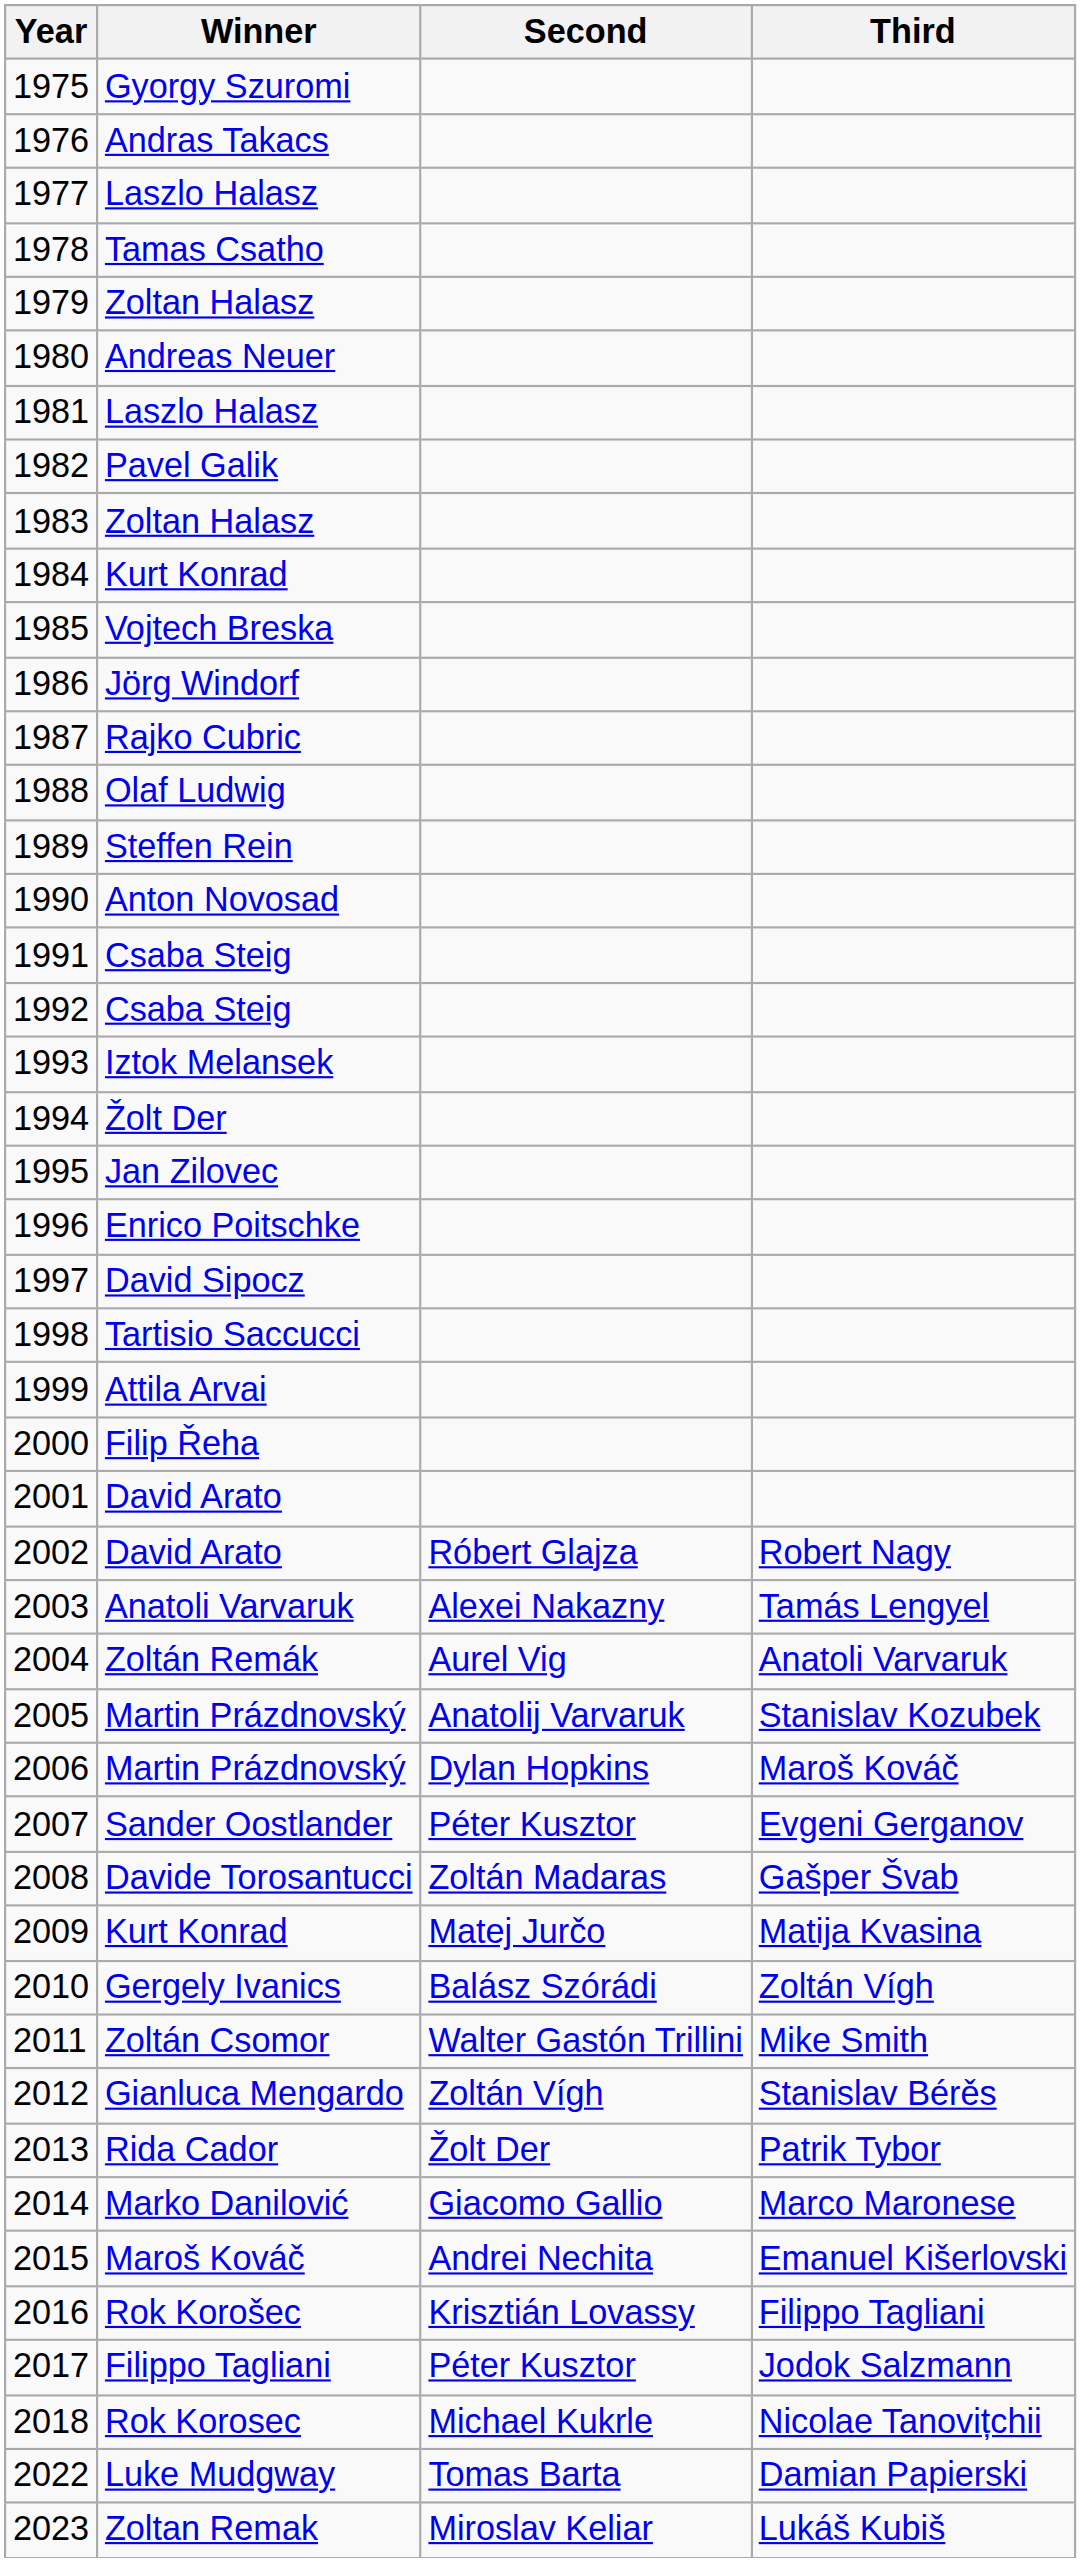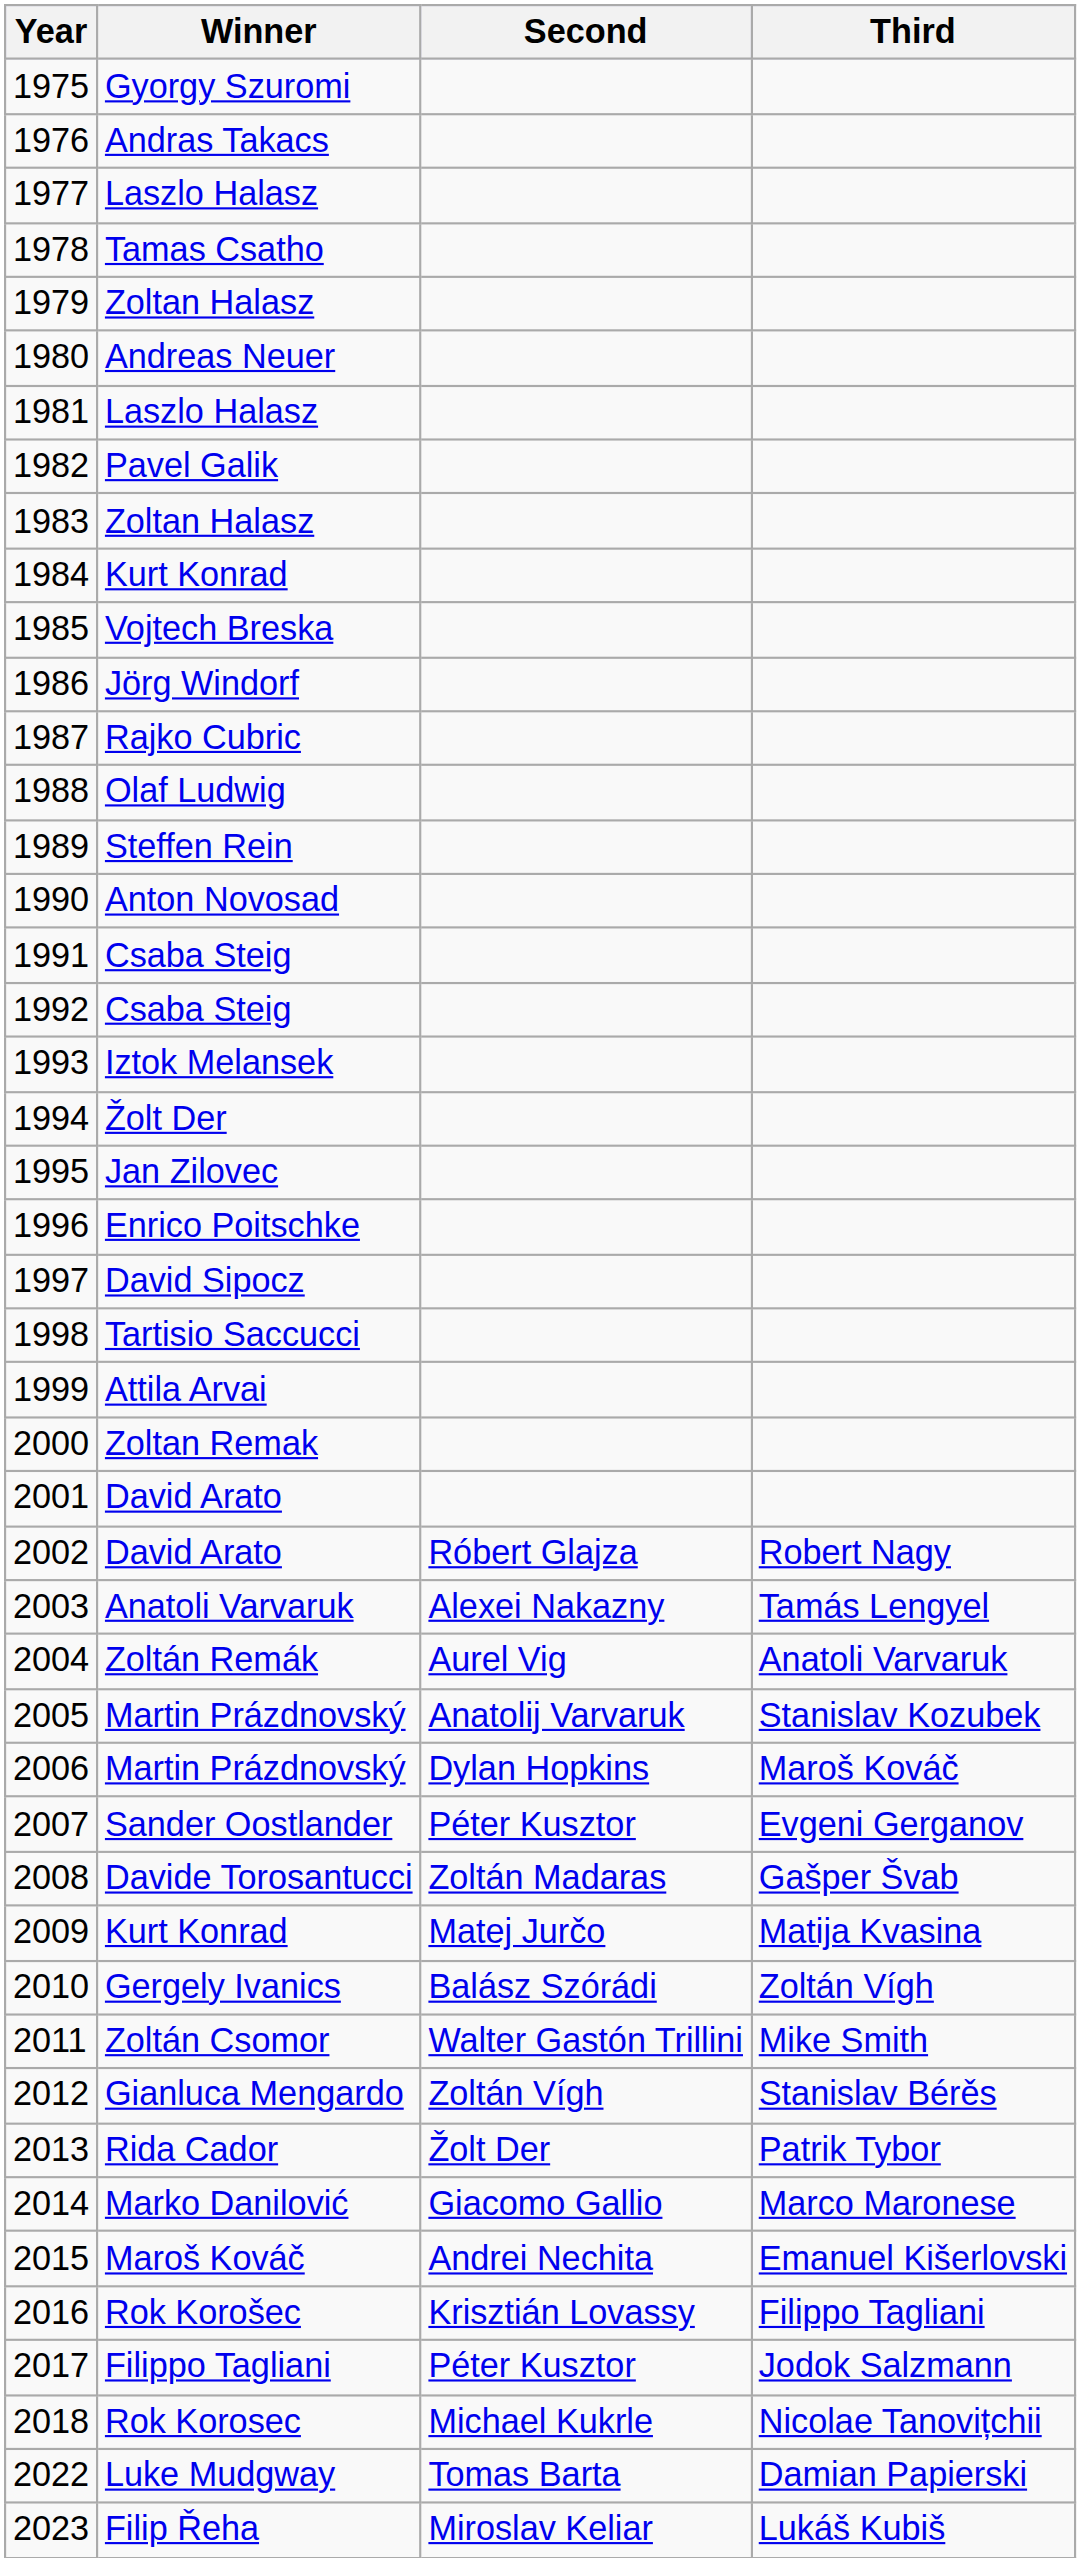 <table class="wikitable">
 <tr style="background:#ccccff;">
 <th>Year</th>
 <th>Winner</th>
 <th>Second</th>
 <th>Third</th>
 </tr>
 <tr>
 <td>1975</td>
 <td> <a href='#'>Gyorgy Szuromi</a></td>
 <td></td>
 <td></td>
 </tr>
 <tr>
 <td>1976</td>
 <td> <a href='#'>Andras Takacs</a></td>
 <td></td>
 <td></td>
 </tr>
 <tr>
 <td>1977</td>
 <td> <a href='#'>Laszlo Halasz</a></td>
 <td></td>
 <td></td>
 </tr>
 <tr>
 <td>1978</td>
 <td> <a href='#'>Tamas Csatho</a></td>
 <td></td>
 <td></td>
 </tr>
 <tr>
 <td>1979</td>
 <td> <a href='#'>Zoltan Halasz</a></td>
 <td></td>
 <td></td>
 </tr>
 <tr>
 <td>1980</td>
 <td> <a href='#'>Andreas Neuer</a></td>
 <td></td>
 <td></td>
 </tr>
 <tr>
 <td>1981</td>
 <td> <a href='#'>Laszlo Halasz</a></td>
 <td></td>
 <td></td>
 </tr>
 <tr>
 <td>1982</td>
 <td> <a href='#'>Pavel Galik</a></td>
 <td></td>
 <td></td>
 </tr>
 <tr>
 <td>1983</td>
 <td> <a href='#'>Zoltan Halasz</a></td>
 <td></td>
 <td></td>
 </tr>
 <tr>
 <td>1984</td>
 <td> <a href='#'>Kurt Konrad</a></td>
 <td></td>
 <td></td>
 </tr>
 <tr>
 <td>1985</td>
 <td> <a href='#'>Vojtech Breska</a></td>
 <td></td>
 <td></td>
 </tr>
 <tr>
 <td>1986</td>
 <td> <a href='#'>Jörg Windorf</a></td>
 <td></td>
 <td></td>
 </tr>
 <tr>
 <td>1987</td>
 <td> <a href='#'>Rajko Cubric</a></td>
 <td></td>
 <td></td>
 </tr>
 <tr>
 <td>1988</td>
 <td> <a href='#'>Olaf Ludwig</a></td>
 <td></td>
 <td></td>
 </tr>
 <tr>
 <td>1989</td>
 <td> <a href='#'>Steffen Rein</a></td>
 <td></td>
 <td></td>
 </tr>
 <tr>
 <td>1990</td>
 <td> <a href='#'>Anton Novosad</a></td>
 <td></td>
 <td></td>
 </tr>
 <tr>
 <td>1991</td>
 <td> <a href='#'>Csaba Steig</a></td>
 <td></td>
 <td></td>
 </tr>
 <tr>
 <td>1992</td>
 <td> <a href='#'>Csaba Steig</a></td>
 <td></td>
 <td></td>
 </tr>
 <tr>
 <td>1993</td>
 <td> <a href='#'>Iztok Melansek</a></td>
 <td></td>
 <td></td>
 </tr>
 <tr>
 <td>1994</td>
 <td> <a href='#'>Žolt Der</a></td>
 <td></td>
 <td></td>
 </tr>
 <tr>
 <td>1995</td>
 <td> <a href='#'>Jan Zilovec</a></td>
 <td></td>
 <td></td>
 </tr>
 <tr>
 <td>1996</td>
 <td> <a href='#'>Enrico Poitschke</a></td>
 <td></td>
 <td></td>
 </tr>
 <tr>
 <td>1997</td>
 <td> <a href='#'>David Sipocz</a></td>
 <td></td>
 <td></td>
 </tr>
 <tr>
 <td>1998</td>
 <td> <a href='#'>Tartisio Saccucci</a></td>
 <td></td>
 <td></td>
 </tr>
 <tr>
 <td>1999</td>
 <td> <a href='#'>Attila Arvai</a></td>
 <td></td>
 <td></td>
 </tr>
 <tr>
 <td>2000</td>
-<td> <a href='#'>Filip Řeha</a></td>
+<td> <a href='#'>Zoltan Remak</a></td>
 <td></td>
 <td></td>
 </tr>
 <tr>
 <td>2001</td>
 <td> <a href='#'>David Arato</a></td>
 <td></td>
 <td></td>
 </tr>
 <tr>
 <td>2002</td>
 <td> <a href='#'>David Arato</a></td>
 <td> <a href='#'>Róbert Glajza</a></td>
 <td> <a href='#'>Robert Nagy</a></td>
 </tr>
 <tr>
 <td>2003</td>
 <td> <a href='#'>Anatoli Varvaruk</a></td>
 <td> <a href='#'>Alexei Nakazny</a></td>
 <td> <a href='#'>Tamás Lengyel</a></td>
 </tr>
 <tr>
 <td>2004</td>
 <td> <a href='#'>Zoltán Remák</a></td>
 <td> <a href='#'>Aurel Vig</a></td>
 <td> <a href='#'>Anatoli Varvaruk</a></td>
 </tr>
 <tr>
 <td>2005</td>
 <td> <a href='#'>Martin Prázdnovský</a></td>
 <td> <a href='#'>Anatolij Varvaruk</a></td>
 <td> <a href='#'>Stanislav Kozubek</a></td>
 </tr>
 <tr>
 <td>2006</td>
 <td> <a href='#'>Martin Prázdnovský</a></td>
 <td> <a href='#'>Dylan Hopkins</a></td>
 <td> <a href='#'>Maroš Kováč</a></td>
 </tr>
 <tr>
 <td>2007</td>
 <td> <a href='#'>Sander Oostlander</a></td>
 <td> <a href='#'>Péter Kusztor</a></td>
 <td> <a href='#'>Evgeni Gerganov</a></td>
 </tr>
 <tr>
 <td>2008</td>
 <td> <a href='#'>Davide Torosantucci</a></td>
 <td> <a href='#'>Zoltán Madaras</a></td>
 <td> <a href='#'>Gašper Švab</a></td>
 </tr>
 <tr>
 <td>2009</td>
 <td> <a href='#'>Kurt Konrad</a></td>
 <td> <a href='#'>Matej Jurčo</a></td>
 <td> <a href='#'>Matija Kvasina</a></td>
 </tr>
 <tr>
 <td>2010</td>
 <td> <a href='#'>Gergely Ivanics</a></td>
 <td> <a href='#'>Balász Szórádi</a></td>
 <td> <a href='#'>Zoltán Vígh</a></td>
 </tr>
 <tr>
 <td>2011</td>
 <td> <a href='#'>Zoltán Csomor</a></td>
 <td> <a href='#'>Walter Gastón Trillini</a></td>
 <td> <a href='#'>Mike Smith</a></td>
 </tr>
 <tr>
 <td>2012</td>
 <td> <a href='#'>Gianluca Mengardo</a></td>
 <td> <a href='#'>Zoltán Vígh</a></td>
 <td> <a href='#'>Stanislav Bérěs</a></td>
 </tr>
 <tr>
 <td>2013</td>
 <td> <a href='#'>Rida Cador</a></td>
 <td> <a href='#'>Žolt Der</a></td>
 <td> <a href='#'>Patrik Tybor</a></td>
 </tr>
 <tr>
 <td>2014</td>
 <td> <a href='#'>Marko Danilović</a></td>
 <td> <a href='#'>Giacomo Gallio</a></td>
 <td> <a href='#'>Marco Maronese</a></td>
 </tr>
 <tr>
 <td>2015</td>
 <td> <a href='#'>Maroš Kováč</a></td>
 <td> <a href='#'>Andrei Nechita</a></td>
 <td> <a href='#'>Emanuel Kišerlovski</a></td>
 </tr>
 <tr>
 <td>2016</td>
 <td> <a href='#'>Rok Korošec</a></td>
 <td> <a href='#'>Krisztián Lovassy</a></td>
 <td> <a href='#'>Filippo Tagliani</a></td>
 </tr>
 <tr>
 <td>2017</td>
 <td> <a href='#'>Filippo Tagliani</a></td>
 <td> <a href='#'>Péter Kusztor</a></td>
 <td> <a href='#'>Jodok Salzmann</a></td>
 </tr>
 <tr>
 <td>2018</td>
 <td> <a href='#'>Rok Korosec</a></td>
 <td> <a href='#'>Michael Kukrle</a></td>
 <td> <a href='#'>Nicolae Tanovițchii</a></td>
 </tr>
 <tr>
 <td>2022</td>
 <td> <a href='#'>Luke Mudgway</a></td>
 <td> <a href='#'>Tomas Barta</a></td>
 <td> <a href='#'>Damian Papierski</a></td>
 </tr>
 <tr>
 <td>2023</td>
-<td> <a href='#'>Zoltan Remak</a></td>
+<td> <a href='#'>Filip Řeha</a></td>
 <td> <a href='#'>Miroslav Keliar</a></td>
 <td> <a href='#'>Lukáš Kubiš</a></td>
 </tr>
 </table>
